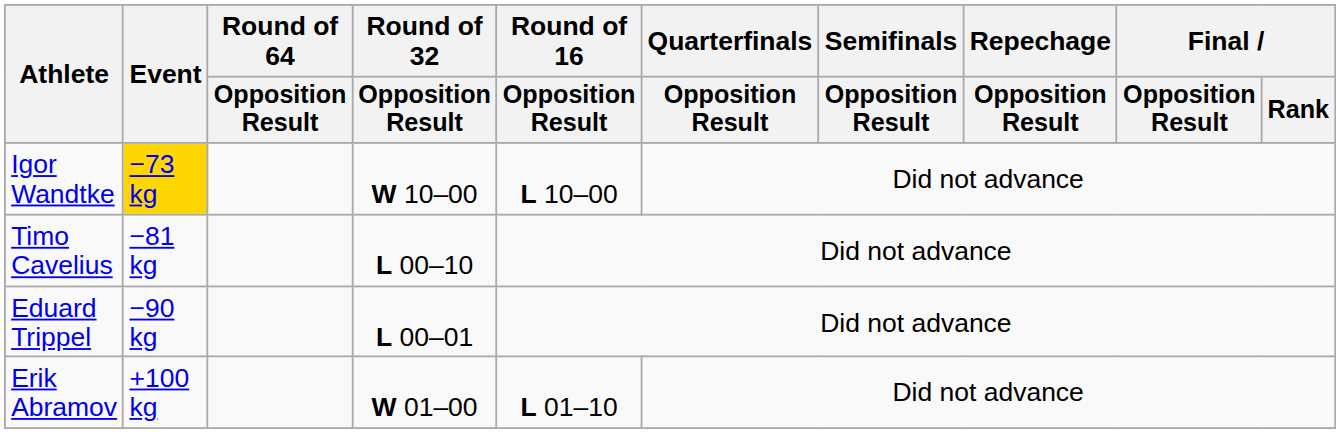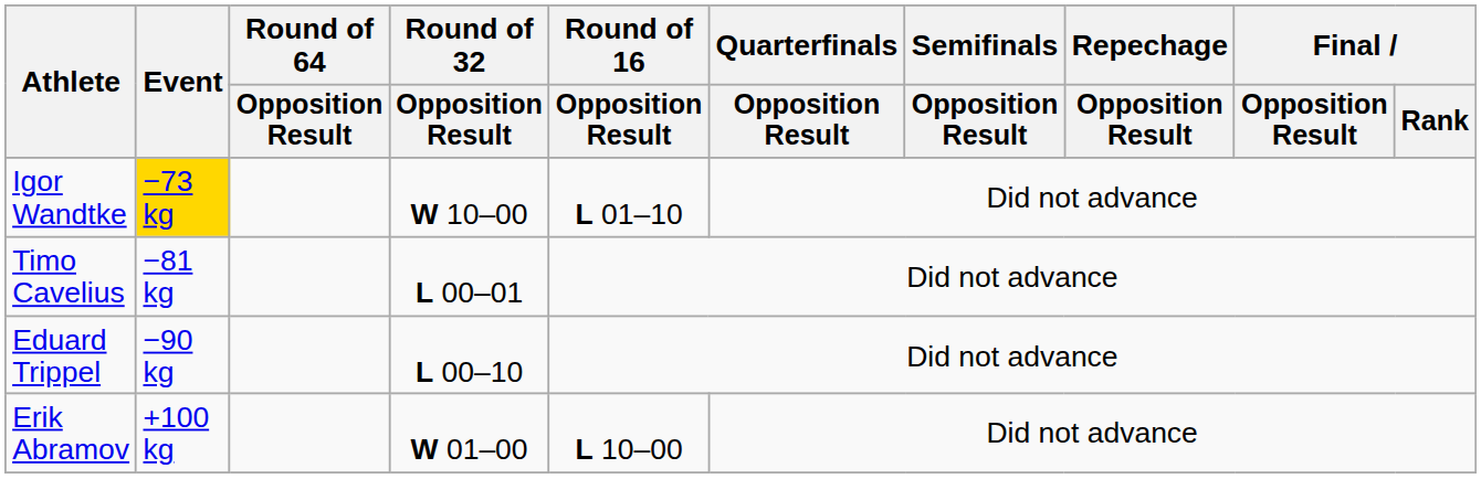 <table class="wikitable" style="font-size:90%">
 <tr>
 <th rowspan="2">Athlete</th>
 <th rowspan="2">Event</th>
 <th>Round of 64</th>
 <th>Round of 32</th>
 <th>Round of 16</th>
 <th>Quarterfinals</th>
 <th>Semifinals</th>
 <th>Repechage</th>
 <th colspan=2>Final / </th>
 </tr>
 <tr style="font-size:95%">
 <th>Opposition<br>Result</th>
 <th>Opposition<br>Result</th>
 <th>Opposition<br>Result</th>
 <th>Opposition<br>Result</th>
 <th>Opposition<br>Result</th>
 <th>Opposition<br>Result</th>
 <th>Opposition<br>Result</th>
 <th>Rank</th>
 </tr>
 <tr align=center>
 <td align=left><a href='#'>Igor Wandtke</a></td>
 <td align=left style="background: gold;"><a href='#'>−73 kg</a></td>
 <td></td>
 <td><br><strong>W</strong> 10–00</td>
-<td><br><strong>L</strong> 10–00</td>
+<td><br><strong>L</strong> 01–10</td>
 <td colspan=5>Did not advance</td>
 </tr>
 <tr align=center>
 <td align=left><a href='#'>Timo Cavelius</a></td>
 <td align=left><a href='#'>−81 kg</a></td>
 <td></td>
-<td><br><strong>L</strong> 00–10</td>
+<td><br><strong>L</strong> 00–01</td>
 <td colspan=6>Did not advance</td>
 </tr>
 <tr align=center>
 <td align=left><a href='#'>Eduard Trippel</a></td>
 <td align=left><a href='#'>−90 kg</a></td>
 <td></td>
-<td><br><strong>L</strong> 00–01</td>
+<td><br><strong>L</strong> 00–10</td>
 <td colspan=6>Did not advance</td>
 </tr>
 <tr align=center>
 <td align=left><a href='#'>Erik Abramov</a></td>
 <td align=left><a href='#'>+100 kg</a></td>
 <td></td>
 <td><br><strong>W</strong> 01–00</td>
-<td><br><strong>L</strong> 01–10</td>
+<td><br><strong>L</strong> 10–00</td>
 <td colspan=5>Did not advance</td>
 </tr>
 </table>
